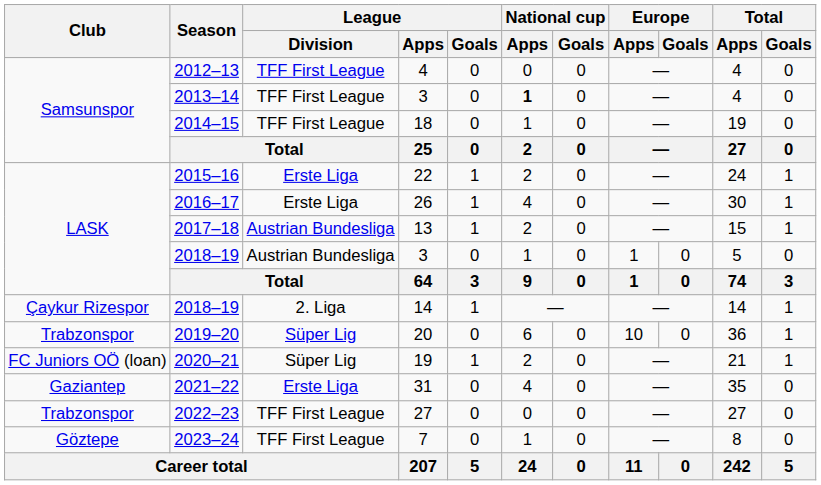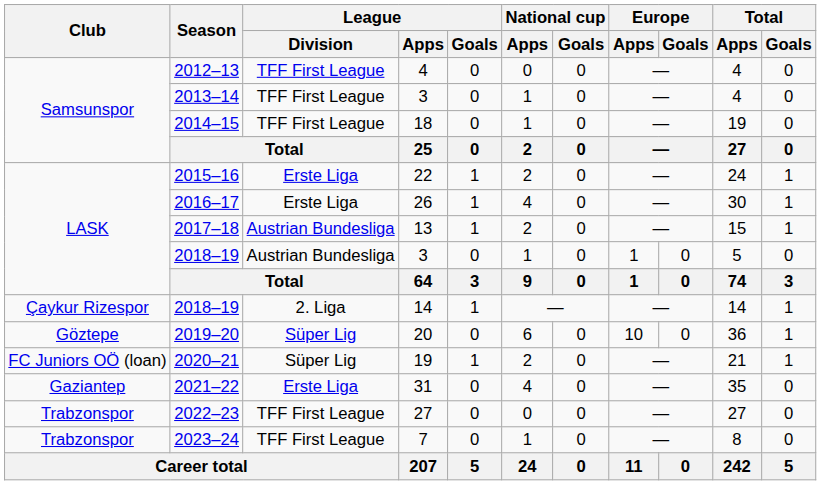 <table class="wikitable" style="text-align:center">
 <tr>
 <th rowspan="2">Club</th>
 <th rowspan="2">Season</th>
 <th colspan="3">League</th>
 <th colspan="2">National cup</th>
 <th colspan="2">Europe</th>
 <th colspan="2">Total</th>
 </tr>
 <tr>
 <th>Division</th>
 <th>Apps</th>
 <th>Goals</th>
 <th>Apps</th>
 <th>Goals</th>
 <th>Apps</th>
 <th>Goals</th>
 <th>Apps</th>
 <th>Goals</th>
 </tr>
 <tr>
 <td rowspan="4"><a href='#'>Samsunspor</a></td>
 <td><a href='#'>2012–13</a></td>
 <td><a href='#'>TFF First League</a></td>
 <td>4</td>
 <td>0</td>
 <td>0</td>
 <td>0</td>
 <td colspan="2">—</td>
 <td>4</td>
 <td>0</td>
 </tr>
 <tr>
 <td><a href='#'>2013–14</a></td>
 <td>TFF First League</td>
 <td>3</td>
 <td>0</td>
-<td><strong>1</strong></td>
+<td>1</td>
 <td>0</td>
 <td colspan="2">—</td>
 <td>4</td>
 <td>0</td>
 </tr>
 <tr>
 <td><a href='#'>2014–15</a></td>
 <td>TFF First League</td>
 <td>18</td>
 <td>0</td>
 <td>1</td>
 <td>0</td>
 <td colspan="2">—</td>
 <td>19</td>
 <td>0</td>
 </tr>
 <tr>
 <th colspan="2">Total</th>
 <th>25</th>
 <th>0</th>
 <th>2</th>
 <th>0</th>
 <th colspan="2">—</th>
 <th>27</th>
 <th>0</th>
 </tr>
 <tr>
 <td rowspan="5"><a href='#'>LASK</a></td>
 <td><a href='#'>2015–16</a></td>
 <td><a href='#'>Erste Liga</a></td>
 <td>22</td>
 <td>1</td>
 <td>2</td>
 <td>0</td>
 <td colspan="2">—</td>
 <td>24</td>
 <td>1</td>
 </tr>
 <tr>
 <td><a href='#'>2016–17</a></td>
 <td>Erste Liga</td>
 <td>26</td>
 <td>1</td>
 <td>4</td>
 <td>0</td>
 <td colspan="2">—</td>
 <td>30</td>
 <td>1</td>
 </tr>
 <tr>
 <td><a href='#'>2017–18</a></td>
 <td><a href='#'>Austrian Bundesliga</a></td>
 <td>13</td>
 <td>1</td>
 <td>2</td>
 <td>0</td>
 <td colspan="2">—</td>
 <td>15</td>
 <td>1</td>
 </tr>
 <tr>
 <td><a href='#'>2018–19</a></td>
 <td>Austrian Bundesliga</td>
 <td>3</td>
 <td>0</td>
 <td>1</td>
 <td>0</td>
 <td>1</td>
 <td>0</td>
 <td>5</td>
 <td>0</td>
 </tr>
 <tr>
 <th colspan="2">Total</th>
 <th>64</th>
 <th>3</th>
 <th>9</th>
 <th>0</th>
 <th>1</th>
 <th>0</th>
 <th>74</th>
 <th>3</th>
 </tr>
 <tr>
 <td><a href='#'>Çaykur Rizespor</a></td>
 <td><a href='#'>2018–19</a></td>
 <td>2. Liga</td>
 <td>14</td>
 <td>1</td>
 <td colspan="2">—</td>
 <td colspan="2">—</td>
 <td>14</td>
 <td>1</td>
 </tr>
 <tr>
-<td><a href='#'>Trabzonspor</a></td>
+<td><a href='#'>Göztepe</a></td>
 <td><a href='#'>2019–20</a></td>
 <td><a href='#'>Süper Lig</a></td>
 <td>20</td>
 <td>0</td>
 <td>6</td>
 <td>0</td>
 <td>10</td>
 <td>0</td>
 <td>36</td>
 <td>1</td>
 </tr>
 <tr>
 <td><a href='#'>FC Juniors OÖ</a> (loan)</td>
 <td><a href='#'>2020–21</a></td>
 <td>Süper Lig</td>
 <td>19</td>
 <td>1</td>
 <td>2</td>
 <td>0</td>
 <td colspan="2">—</td>
 <td>21</td>
 <td>1</td>
 </tr>
 <tr>
 <td><a href='#'>Gaziantep</a></td>
 <td><a href='#'>2021–22</a></td>
 <td><a href='#'>Erste Liga</a></td>
 <td>31</td>
 <td>0</td>
 <td>4</td>
 <td>0</td>
 <td colspan="2">—</td>
 <td>35</td>
 <td>0</td>
 </tr>
 <tr>
 <td><a href='#'>Trabzonspor</a></td>
 <td><a href='#'>2022–23</a></td>
 <td>TFF First League</td>
 <td>27</td>
 <td>0</td>
 <td>0</td>
 <td>0</td>
 <td colspan="2">—</td>
 <td>27</td>
 <td>0</td>
 </tr>
 <tr>
-<td><a href='#'>Göztepe</a></td>
+<td><a href='#'>Trabzonspor</a></td>
 <td><a href='#'>2023–24</a></td>
 <td>TFF First League</td>
 <td>7</td>
 <td>0</td>
 <td>1</td>
 <td>0</td>
 <td colspan="2">—</td>
 <td>8</td>
 <td>0</td>
 </tr>
 <tr>
 <th colspan="3">Career total</th>
 <th>207</th>
 <th>5</th>
 <th>24</th>
 <th>0</th>
 <th>11</th>
 <th>0</th>
 <th>242</th>
 <th>5</th>
 </tr>
 </table>
